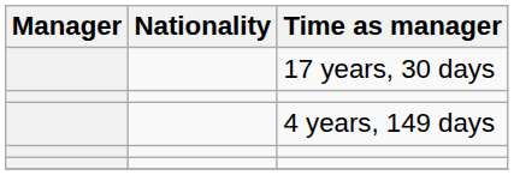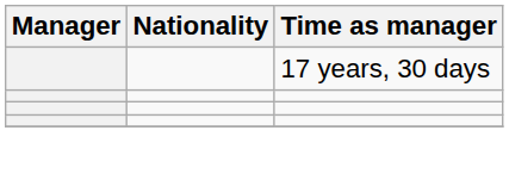 <table class="wikitable sortable plainrowheaders">
 <tr>
 <th scope=col>Manager</th>
 <th scope=col>Nationality</th>
 <th scope=col>Time as manager</th>
 </tr>
 <tr>
 <th scope="row"></th>
 <td></td>
 <td>17 years, 30 days</td>
 </tr>
 <tr>
 <th scope="row"></th>
 <td></td>
 <td></td>
 </tr>
 <tr>
 <th scope="row"></th>
 <td></td>
-<td>4 years, 149 days</td>
-</tr>
-<tr>
-<th scope="row"></th>
-<td></td>
 <td></td>
 </tr>
 <tr>
 <th scope="row"></th>
 <td></td>
 <td></td>
 </tr>
 <tr>
 </tr>
 </table>
